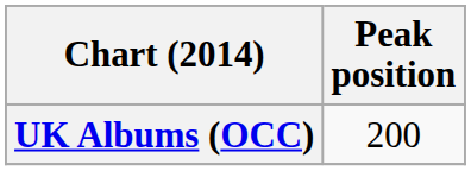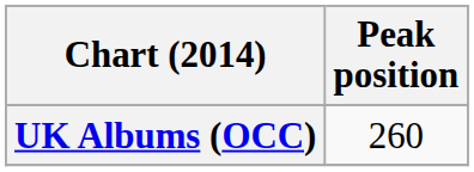 <table class="wikitable sortable plainrowheaders">
 <tr>
 <th>Chart (2014)</th>
 <th>Peak<br>position</th>
 </tr>
 <tr>
 </tr>
 <tr>
 </tr>
 <tr>
 </tr>
 <tr>
 <th scope="row"><a href='#'>UK Albums</a> (<a href='#'>OCC</a>)</th>
-<td align="center">200</td>
+<td align="center">260</td>
 </tr>
 <tr>
 </tr>
 <tr>
 </tr>
 </table>
